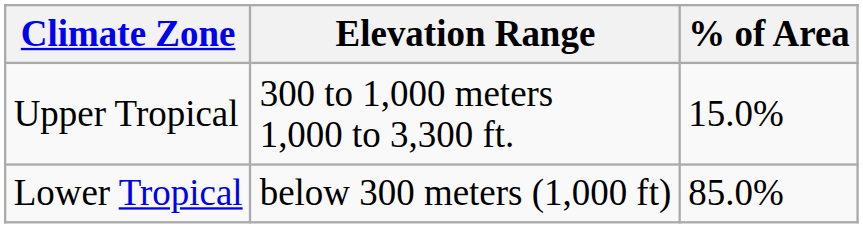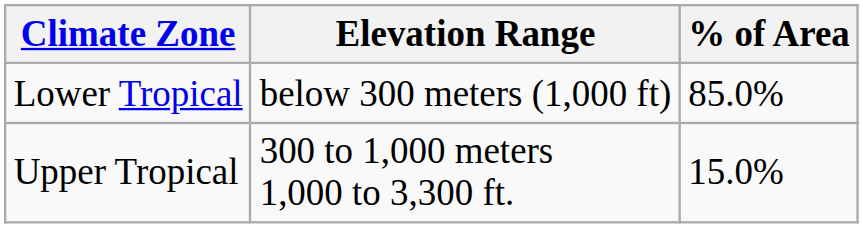 <table class="wikitable">
 <tr>
 <th><a href='#'>Climate Zone</a></th>
 <th>Elevation Range</th>
 <th>% of Area</th>
 </tr>
 <tr>
+<td>Lower <a href='#'>Tropical</a></td>
+<td>below 300 meters (1,000 ft)</td>
+<td>85.0%</td>
+</tr>
+<tr>
 <td>Upper Tropical</td>
 <td>300 to 1,000 meters<br>1,000 to 3,300 ft.</td>
 <td>15.0%</td>
 </tr>
-<tr>
-<td>Lower <a href='#'>Tropical</a></td>
-<td>below 300 meters (1,000 ft)</td>
-<td>85.0%</td>
-</tr>
 </table>
